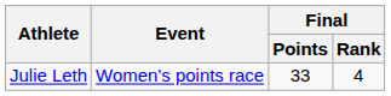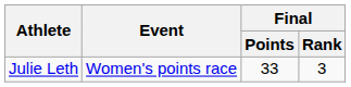 <table class="wikitable" style="font-size:90%">
 <tr>
 <th rowspan=2>Athlete</th>
 <th rowspan=2>Event</th>
 <th colspan=2>Final</th>
 </tr>
 <tr>
 <th>Points</th>
 <th>Rank</th>
 </tr>
 <tr align=center>
 <td align=left><a href='#'>Julie Leth</a></td>
 <td align=left><a href='#'>Women's points race</a></td>
 <td>33</td>
-<td>4</td>
+<td>3</td>
 </tr>
 </table>
